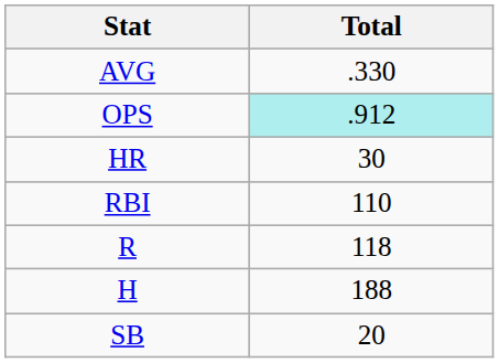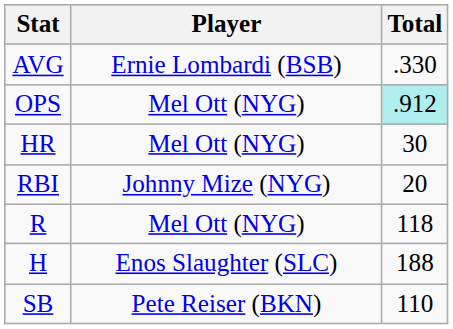 <table class="wikitable" style="text-align:center;">
 <tr>
 <th style="width:15%;">Stat</th>
+<th>Player</th>
 <th style="width:15%;">Total</th>
 </tr>
 <tr>
 <td><a href='#'>AVG</a></td>
+<td><a href='#'>Ernie Lombardi</a> (<a href='#'>BSB</a>)</td>
 <td>.330</td>
 </tr>
 <tr>
 <td><a href='#'>OPS</a></td>
+<td><a href='#'>Mel Ott</a> (<a href='#'>NYG</a>)</td>
 <td style="background: paleturquoise;">.912</td>
 </tr>
 <tr>
 <td><a href='#'>HR</a></td>
+<td><a href='#'>Mel Ott</a> (<a href='#'>NYG</a>)</td>
 <td>30</td>
 </tr>
 <tr>
 <td><a href='#'>RBI</a></td>
-<td>110</td>
+<td><a href='#'>Johnny Mize</a> (<a href='#'>NYG</a>)</td>
+<td>20</td>
 </tr>
 <tr>
 <td><a href='#'>R</a></td>
+<td><a href='#'>Mel Ott</a> (<a href='#'>NYG</a>)</td>
 <td>118</td>
 </tr>
 <tr>
 <td><a href='#'>H</a></td>
+<td><a href='#'>Enos Slaughter</a> (<a href='#'>SLC</a>)</td>
 <td>188</td>
 </tr>
 <tr>
 <td><a href='#'>SB</a></td>
-<td>20</td>
+<td><a href='#'>Pete Reiser</a> (<a href='#'>BKN</a>)</td>
+<td>110</td>
 </tr>
 </table>
